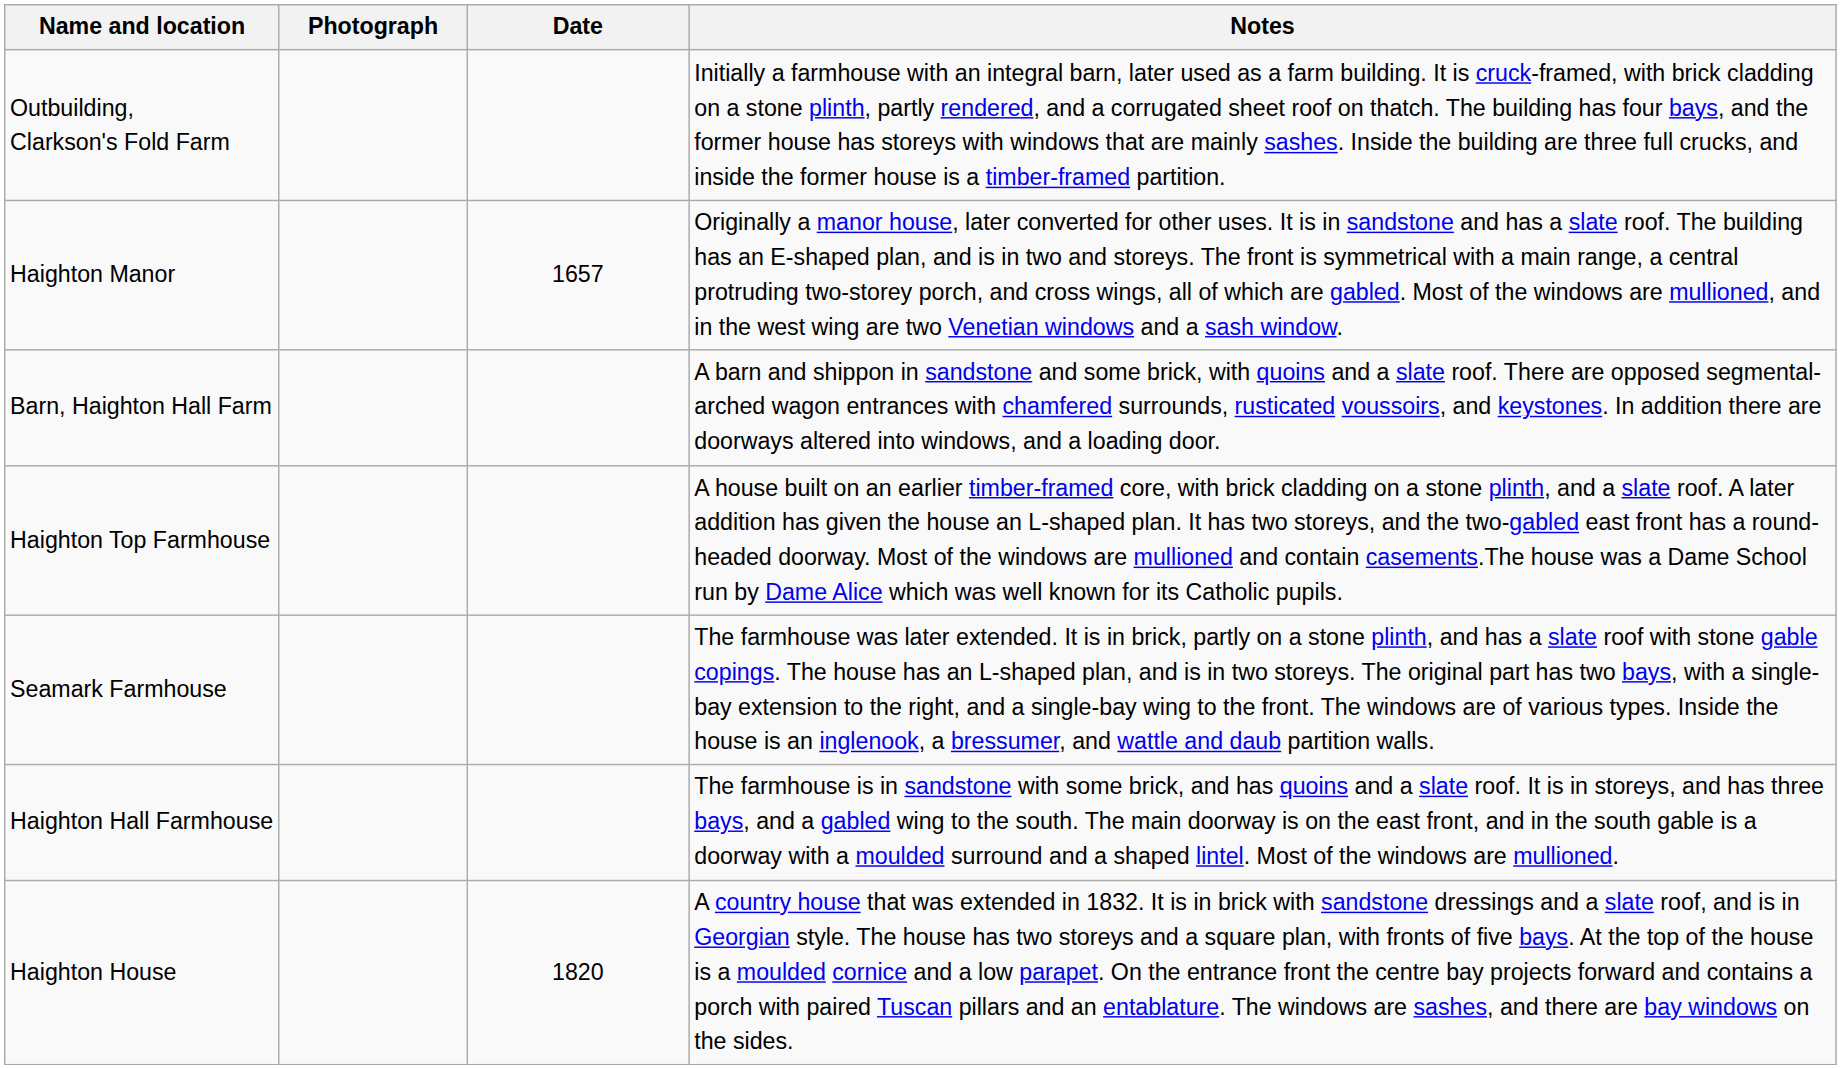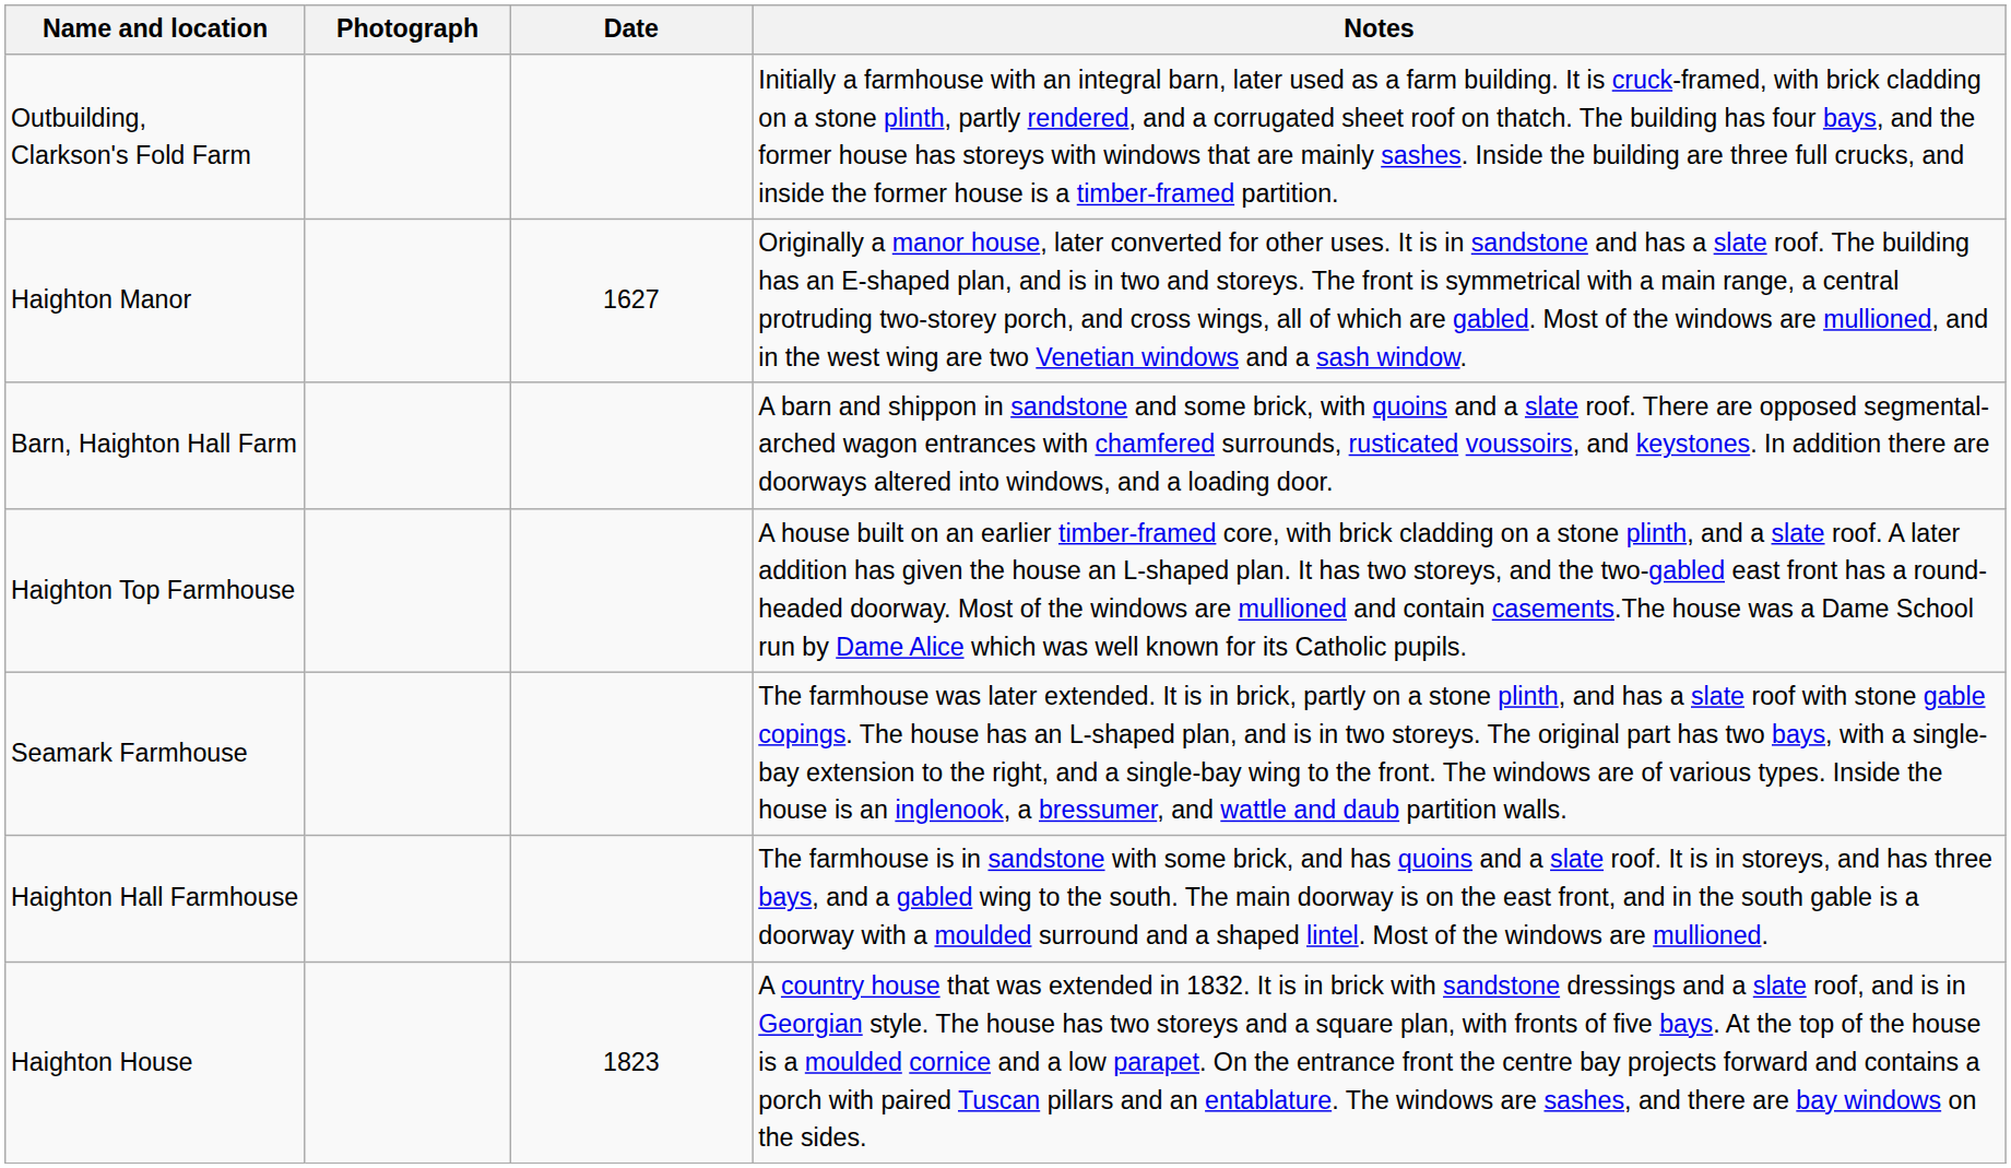 <table class="wikitable sortable plainrowheaders" style="width:100%;border:0px;text-align:left;line-height:150%;">
 <tr>
 <th scope="col"  style="width:150px">Name and location</th>
 <th scope="col"  style="width:100px" class="unsortable">Photograph</th>
 <th scope="col"  style="width:120px">Date</th>
 <th scope="col"  style="width:650px" class="unsortable">Notes</th>
 </tr>
 <tr>
 <td>Outbuilding,<br>Clarkson's Fold Farm<br><small></small></td>
 <td></td>
 <td align="center"></td>
 <td>Initially a farmhouse with an integral barn, later used as a farm building.  It is <a href='#'>cruck</a>-framed, with brick cladding on a stone <a href='#'>plinth</a>, partly <a href='#'>rendered</a>, and a corrugated sheet roof on thatch.  The building has four <a href='#'>bays</a>, and the former house has  storeys with windows that are mainly <a href='#'>sashes</a>.  Inside the building are three full crucks, and inside the former house is a <a href='#'>timber-framed</a> partition.</td>
 </tr>
 <tr>
 <td>Haighton Manor<br><small></small></td>
 <td></td>
-<td align="center">1657</td>
+<td align="center">1627</td>
 <td>Originally a <a href='#'>manor house</a>, later converted for other uses.  It is in <a href='#'>sandstone</a> and has a <a href='#'>slate</a> roof.  The building has an E-shaped plan, and is in two and  storeys.  The front is symmetrical with a main range, a central protruding two-storey porch, and cross wings, all of which are <a href='#'>gabled</a>.  Most of the windows are <a href='#'>mullioned</a>, and in the west wing are two <a href='#'>Venetian windows</a> and a <a href='#'>sash window</a>.</td>
 </tr>
 <tr>
 <td>Barn, Haighton Hall Farm<br><small></small></td>
 <td></td>
 <td align="center"></td>
 <td>A barn and shippon in <a href='#'>sandstone</a> and some brick, with <a href='#'>quoins</a> and a <a href='#'>slate</a> roof.  There are opposed segmental-arched wagon entrances with <a href='#'>chamfered</a> surrounds, <a href='#'>rusticated</a> <a href='#'>voussoirs</a>, and <a href='#'>keystones</a>.  In addition there are doorways altered into windows, and a loading door.</td>
 </tr>
 <tr>
 <td>Haighton Top Farmhouse<br><small></small></td>
 <td></td>
 <td align="center"></td>
 <td>A house built on an earlier <a href='#'>timber-framed</a> core, with brick cladding on a stone <a href='#'>plinth</a>, and a <a href='#'>slate</a> roof.  A later addition has given the house an L-shaped plan.  It has two storeys, and the two-<a href='#'>gabled</a> east front has a round-headed doorway.  Most of the windows are <a href='#'>mullioned</a> and contain <a href='#'>casements</a>.The house was a Dame School run by <a href='#'>Dame Alice</a> which was well known for its Catholic pupils.</td>
 </tr>
 <tr>
 <td>Seamark Farmhouse<br><small></small></td>
 <td></td>
 <td align="center"></td>
 <td>The farmhouse was later extended.  It is in brick, partly on a stone <a href='#'>plinth</a>, and has a <a href='#'>slate</a> roof with stone <a href='#'>gable</a> <a href='#'>copings</a>.  The house has an L-shaped plan, and is in two storeys.  The original part has two <a href='#'>bays</a>, with a single-bay extension to the right, and a single-bay wing to the front.  The windows are of various types.  Inside the house is an <a href='#'>inglenook</a>, a <a href='#'>bressumer</a>, and <a href='#'>wattle and daub</a> partition walls.</td>
 </tr>
 <tr>
 <td>Haighton Hall Farmhouse<br><small></small></td>
 <td></td>
 <td align="center"></td>
 <td>The farmhouse is in <a href='#'>sandstone</a> with some brick, and has <a href='#'>quoins</a> and a <a href='#'>slate</a> roof.  It is in  storeys, and has three <a href='#'>bays</a>, and a <a href='#'>gabled</a> wing to the south.  The main doorway is on the east front, and in the south gable is a doorway with a <a href='#'>moulded</a> surround and a shaped <a href='#'>lintel</a>.  Most of the windows are <a href='#'>mullioned</a>.</td>
 </tr>
 <tr>
 <td>Haighton House<br><small></small></td>
 <td></td>
-<td align="center">1820</td>
+<td align="center">1823</td>
 <td>A <a href='#'>country house</a> that was extended in 1832.  It is in brick with <a href='#'>sandstone</a> dressings and a <a href='#'>slate</a> roof, and is in <a href='#'>Georgian</a> style.  The house has two storeys and a square plan, with fronts of five <a href='#'>bays</a>.  At the top of the house is a <a href='#'>moulded</a> <a href='#'>cornice</a> and a low <a href='#'>parapet</a>.  On the entrance front the centre bay projects forward and contains a porch with paired <a href='#'>Tuscan</a> pillars and an <a href='#'>entablature</a>.  The windows are <a href='#'>sashes</a>, and there are <a href='#'>bay windows</a> on the sides.</td>
 </tr>
 <tr>
 </tr>
 </table>
